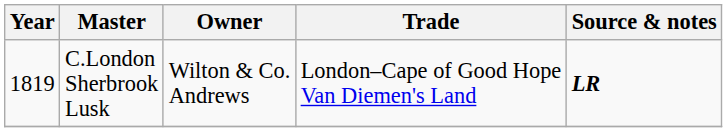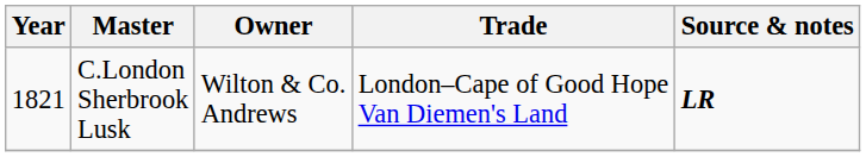 <table class=" wikitable">
 <tr>
 <th>Year</th>
 <th>Master</th>
 <th>Owner</th>
 <th>Trade</th>
 <th>Source & notes</th>
 </tr>
 <tr>
-<td>1819</td>
+<td>1821</td>
 <td>C.London<br>Sherbrook<br>Lusk</td>
 <td>Wilton & Co.<br>Andrews</td>
 <td>London–Cape of Good Hope<br><a href='#'>Van Diemen's Land</a></td>
 <td><strong><em>LR</em></strong></td>
 </tr>
 <tr>
 </tr>
 </table>
